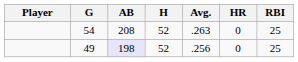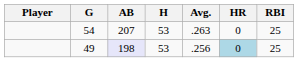 <table class="wikitable sortable">
 <tr>
 <th bgcolor="#DDDDFF" width="16%">Player</th>
 <th bgcolor="#DDDDFF" width="9%">G</th>
 <th bgcolor="#DDDDFF" width="9%">AB</th>
 <th bgcolor="#DDDDFF" width="9%">H</th>
 <th bgcolor="#DDDDFF" width="9%">Avg.</th>
 <th bgcolor="#DDDDFF" width="9%">HR</th>
 <th bgcolor="#DDDDFF" width="9%">RBI</th>
 </tr>
 <tr align="center">
 <td></td>
 <td>54</td>
-<td>208</td>
-<td>52</td>
+<td>207</td>
+<td>53</td>
 <td>.263</td>
 <td>0</td>
 <td>25</td>
 </tr>
 <tr align="center">
 <td></td>
 <td>49</td>
 <td style="background: lavender;">198</td>
-<td>52</td>
+<td>53</td>
 <td>.256</td>
-<td>0</td>
+<td style="background: lightblue;">0</td>
 <td>25</td>
 </tr>
 </table>
